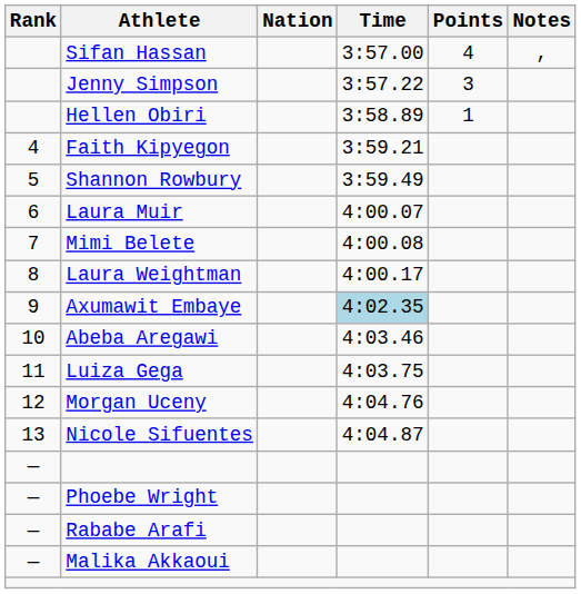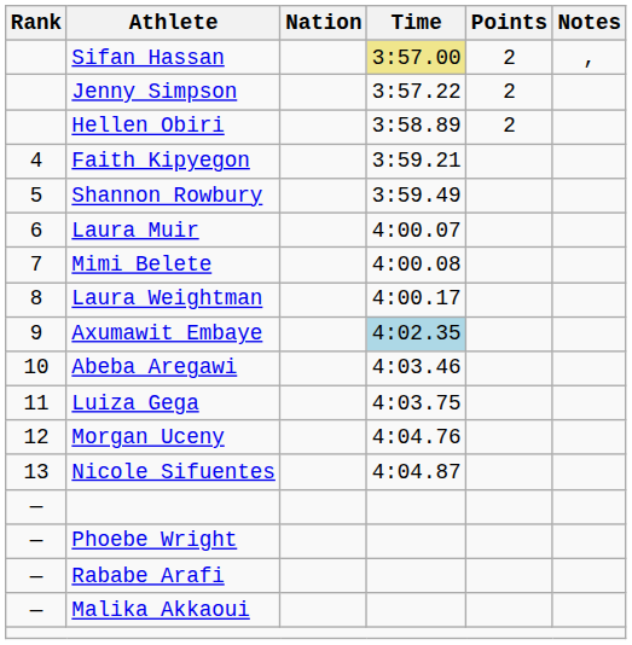 <table class="wikitable mw-datatable sortable" style="text-align:center;">
 <tr>
 <th>Rank</th>
 <th>Athlete</th>
 <th>Nation</th>
 <th>Time</th>
 <th>Points</th>
 <th>Notes</th>
 </tr>
 <tr>
 <td></td>
 <td align=left><a href='#'>Sifan Hassan</a></td>
 <td align=left></td>
-<td>3:57.00</td>
-<td>4</td>
+<td style="background: khaki;">3:57.00</td>
+<td>2</td>
 <td><strong></strong>, </td>
 </tr>
 <tr>
 <td></td>
 <td align=left><a href='#'>Jenny Simpson</a></td>
 <td align=left></td>
 <td>3:57.22</td>
-<td>3</td>
+<td>2</td>
 <td></td>
 </tr>
 <tr>
 <td></td>
 <td align=left><a href='#'>Hellen Obiri</a></td>
 <td align=left></td>
 <td>3:58.89</td>
-<td>1</td>
+<td>2</td>
 <td></td>
 </tr>
 <tr>
 <td>4</td>
 <td align=left><a href='#'>Faith Kipyegon</a></td>
 <td align=left></td>
 <td>3:59.21</td>
 <td></td>
 <td></td>
 </tr>
 <tr>
 <td>5</td>
 <td align=left><a href='#'>Shannon Rowbury</a></td>
 <td align=left></td>
 <td>3:59.49</td>
 <td></td>
 <td></td>
 </tr>
 <tr>
 <td>6</td>
 <td align=left><a href='#'>Laura Muir</a></td>
 <td align=left></td>
 <td>4:00.07</td>
 <td></td>
 <td></td>
 </tr>
 <tr>
 <td>7</td>
 <td align=left><a href='#'>Mimi Belete</a></td>
 <td align=left></td>
 <td>4:00.08</td>
 <td></td>
 <td></td>
 </tr>
 <tr>
 <td>8</td>
 <td align=left><a href='#'>Laura Weightman</a></td>
 <td align=left></td>
 <td>4:00.17</td>
 <td></td>
 <td></td>
 </tr>
 <tr>
 <td>9</td>
 <td align=left><a href='#'>Axumawit Embaye</a></td>
 <td align=left></td>
 <td style="background: lightblue;">4:02.35</td>
 <td></td>
 <td></td>
 </tr>
 <tr>
 <td>10</td>
 <td align=left><a href='#'>Abeba Aregawi</a></td>
 <td align=left></td>
 <td>4:03.46</td>
 <td></td>
 <td></td>
 </tr>
 <tr>
 <td>11</td>
 <td align=left><a href='#'>Luiza Gega</a></td>
 <td align=left></td>
 <td>4:03.75</td>
 <td></td>
 <td></td>
 </tr>
 <tr>
 <td>12</td>
 <td align=left><a href='#'>Morgan Uceny</a></td>
 <td align=left></td>
 <td>4:04.76</td>
 <td></td>
 <td></td>
 </tr>
 <tr>
 <td>13</td>
 <td align=left><a href='#'>Nicole Sifuentes</a></td>
 <td align=left></td>
 <td>4:04.87</td>
 <td></td>
 <td></td>
 </tr>
 <tr>
 <td>—</td>
 <td align=left></td>
 <td align=left></td>
 <td></td>
 <td></td>
 <td></td>
 </tr>
 <tr>
 <td>—</td>
 <td align=left><a href='#'>Phoebe Wright</a></td>
 <td align=left></td>
 <td></td>
 <td></td>
 <td></td>
 </tr>
 <tr>
 <td>—</td>
 <td align=left><a href='#'>Rababe Arafi</a></td>
 <td align=left></td>
 <td></td>
 <td></td>
 <td></td>
 </tr>
 <tr>
 <td>—</td>
 <td align=left><a href='#'>Malika Akkaoui</a></td>
 <td align=left></td>
 <td></td>
 <td></td>
 <td></td>
 </tr>
 <tr class="sortbottom">
 <td colspan=6></td>
 </tr>
 </table>
